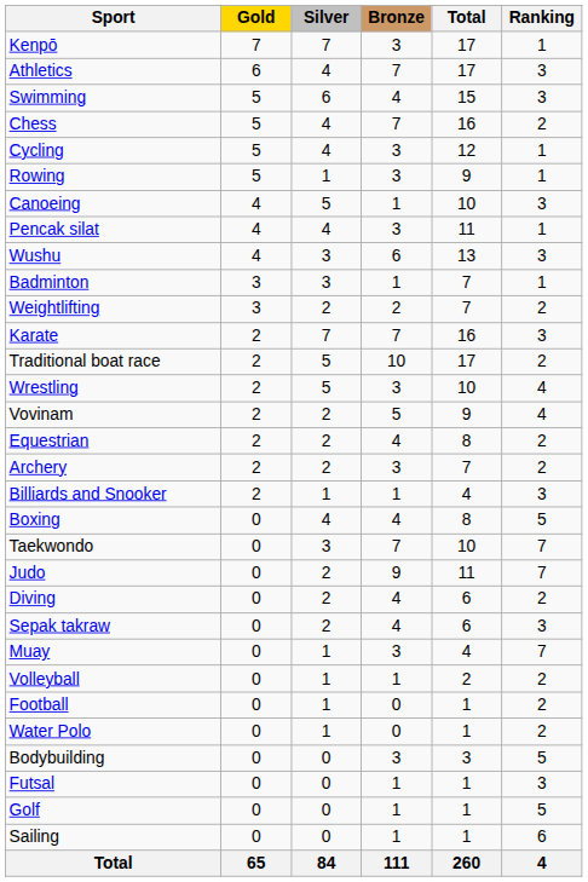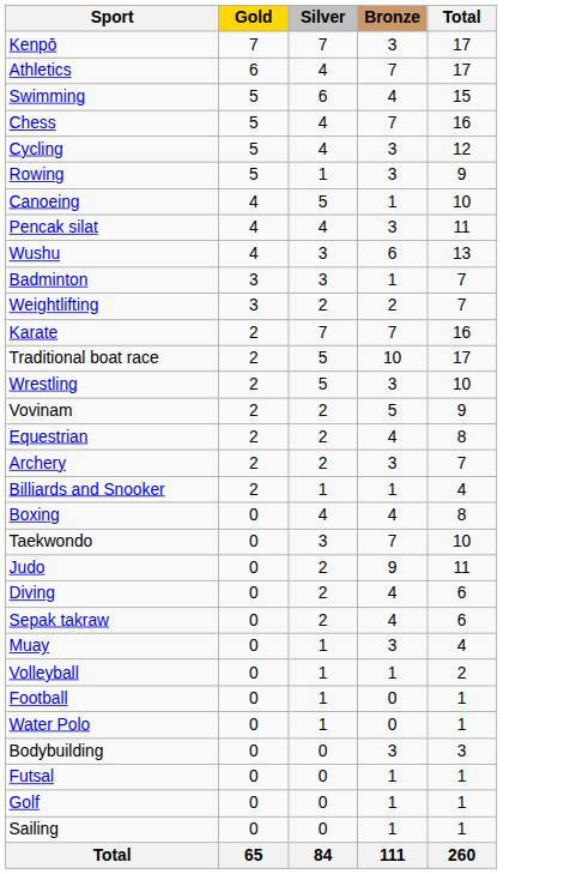 <table class="wikitable sortable" style="text-align:center;">
 <tr>
 <th width=200>Sport</th>
 <td bgcolor=gold width=60><strong>Gold</strong></td>
 <td bgcolor=silver width=60><strong>Silver</strong></td>
 <td bgcolor=#cc9966 width=60><strong>Bronze</strong></td>
 <th width=60>Total</th>
-<th width=70>Ranking</th>
 </tr>
 <tr>
 <td align=left><a href='#'>Kenpō</a></td>
 <td>7</td>
 <td>7</td>
 <td>3</td>
 <td>17</td>
-<td>1</td>
 </tr>
 <tr>
 <td align=left><a href='#'>Athletics</a></td>
 <td>6</td>
 <td>4</td>
 <td>7</td>
 <td>17</td>
-<td>3</td>
 </tr>
 <tr>
 <td align=left><a href='#'>Swimming</a></td>
 <td>5</td>
 <td>6</td>
 <td>4</td>
 <td>15</td>
-<td>3</td>
 </tr>
 <tr>
 <td align=left><a href='#'>Chess</a></td>
 <td>5</td>
 <td>4</td>
 <td>7</td>
 <td>16</td>
-<td>2</td>
 </tr>
 <tr>
 <td align=left><a href='#'>Cycling</a></td>
 <td>5</td>
 <td>4</td>
 <td>3</td>
 <td>12</td>
-<td>1</td>
 </tr>
 <tr>
 <td align=left><a href='#'>Rowing</a></td>
 <td>5</td>
 <td>1</td>
 <td>3</td>
 <td>9</td>
-<td>1</td>
 </tr>
 <tr>
 <td align=left><a href='#'>Canoeing</a></td>
 <td>4</td>
 <td>5</td>
 <td>1</td>
 <td>10</td>
-<td>3</td>
 </tr>
 <tr>
 <td align=left><a href='#'>Pencak silat</a></td>
 <td>4</td>
 <td>4</td>
 <td>3</td>
 <td>11</td>
-<td>1</td>
 </tr>
 <tr>
 <td align=left><a href='#'>Wushu</a></td>
 <td>4</td>
 <td>3</td>
 <td>6</td>
 <td>13</td>
-<td>3</td>
 </tr>
 <tr>
 <td align=left><a href='#'>Badminton</a></td>
 <td>3</td>
 <td>3</td>
 <td>1</td>
 <td>7</td>
-<td>1</td>
 </tr>
 <tr>
 <td align=left><a href='#'>Weightlifting</a></td>
 <td>3</td>
 <td>2</td>
 <td>2</td>
 <td>7</td>
-<td>2</td>
 </tr>
 <tr>
 <td align=left><a href='#'>Karate</a></td>
 <td>2</td>
 <td>7</td>
 <td>7</td>
 <td>16</td>
-<td>3</td>
 </tr>
 <tr>
 <td align=left>Traditional boat race</td>
 <td>2</td>
 <td>5</td>
 <td>10</td>
 <td>17</td>
-<td>2</td>
 </tr>
 <tr>
 <td align=left><a href='#'>Wrestling</a></td>
 <td>2</td>
 <td>5</td>
 <td>3</td>
 <td>10</td>
-<td>4</td>
 </tr>
 <tr>
 <td align=left>Vovinam</td>
 <td>2</td>
 <td>2</td>
 <td>5</td>
 <td>9</td>
-<td>4</td>
 </tr>
 <tr>
 <td align=left><a href='#'>Equestrian</a></td>
 <td>2</td>
 <td>2</td>
 <td>4</td>
 <td>8</td>
-<td>2</td>
 </tr>
 <tr>
 <td align=left><a href='#'>Archery</a></td>
 <td>2</td>
 <td>2</td>
 <td>3</td>
 <td>7</td>
-<td>2</td>
 </tr>
 <tr>
 <td align=left><a href='#'>Billiards and Snooker</a></td>
 <td>2</td>
 <td>1</td>
 <td>1</td>
 <td>4</td>
-<td>3</td>
 </tr>
 <tr>
 <td align=left><a href='#'>Boxing</a></td>
 <td>0</td>
 <td>4</td>
 <td>4</td>
 <td>8</td>
-<td>5</td>
 </tr>
 <tr>
 <td align=left>Taekwondo</td>
 <td>0</td>
 <td>3</td>
 <td>7</td>
 <td>10</td>
-<td>7</td>
 </tr>
 <tr>
 <td align=left><a href='#'>Judo</a></td>
 <td>0</td>
 <td>2</td>
 <td>9</td>
 <td>11</td>
-<td>7</td>
 </tr>
 <tr>
 <td align=left><a href='#'>Diving</a></td>
 <td>0</td>
 <td>2</td>
 <td>4</td>
 <td>6</td>
-<td>2</td>
 </tr>
 <tr>
 <td align=left><a href='#'>Sepak takraw</a></td>
 <td>0</td>
 <td>2</td>
 <td>4</td>
 <td>6</td>
-<td>3</td>
 </tr>
 <tr>
 <td align=left><a href='#'>Muay</a></td>
 <td>0</td>
 <td>1</td>
 <td>3</td>
 <td>4</td>
-<td>7</td>
 </tr>
 <tr>
 <td align=left><a href='#'>Volleyball</a></td>
 <td>0</td>
 <td>1</td>
 <td>1</td>
-<td>2</td>
 <td>2</td>
 </tr>
 <tr>
 <td align=left><a href='#'>Football</a></td>
 <td>0</td>
 <td>1</td>
 <td>0</td>
 <td>1</td>
-<td>2</td>
 </tr>
 <tr>
 <td align=left><a href='#'>Water Polo</a></td>
 <td>0</td>
 <td>1</td>
 <td>0</td>
 <td>1</td>
-<td>2</td>
 </tr>
 <tr>
 <td align=left>Bodybuilding</td>
 <td>0</td>
 <td>0</td>
 <td>3</td>
 <td>3</td>
-<td>5</td>
 </tr>
 <tr>
 <td align=left><a href='#'>Futsal</a></td>
 <td>0</td>
 <td>0</td>
 <td>1</td>
 <td>1</td>
-<td>3</td>
 </tr>
 <tr>
 <td align=left><a href='#'>Golf</a></td>
 <td>0</td>
 <td>0</td>
 <td>1</td>
 <td>1</td>
-<td>5</td>
 </tr>
 <tr>
 <td align=left>Sailing</td>
 <td>0</td>
 <td>0</td>
 <td>1</td>
 <td>1</td>
-<td>6</td>
 </tr>
 <tr>
 <th>Total</th>
 <th>65</th>
 <th>84</th>
 <th>111</th>
 <th>260</th>
-<th>4</th>
 </tr>
 </table>
